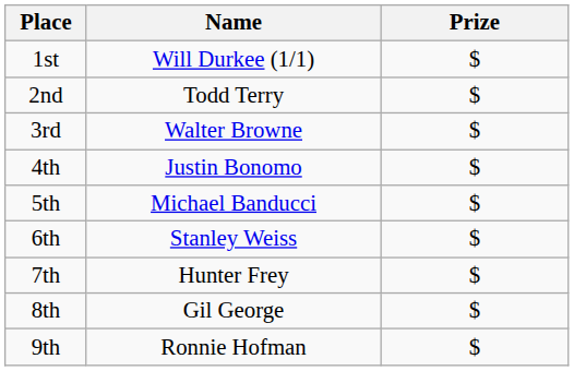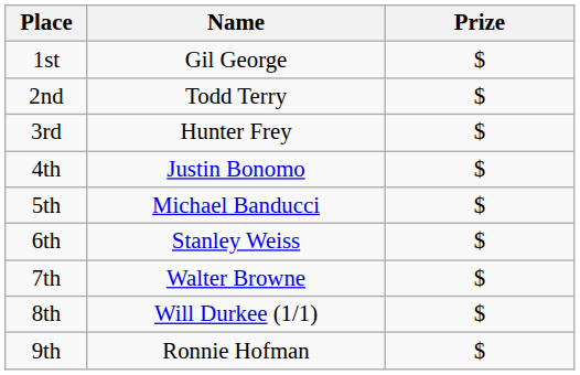 <table class="wikitable" style="text-align:center">
 <tr>
 <th width="50">Place</th>
 <th width="200">Name</th>
 <th width="125">Prize</th>
 </tr>
 <tr>
 <td>1st</td>
-<td><a href='#'>Will Durkee</a> (1/1)</td>
+<td>Gil George</td>
 <td>$</td>
 </tr>
 <tr>
 <td>2nd</td>
 <td>Todd Terry</td>
 <td>$</td>
 </tr>
 <tr>
 <td>3rd</td>
-<td><a href='#'>Walter Browne</a></td>
+<td>Hunter Frey</td>
 <td>$</td>
 </tr>
 <tr>
 <td>4th</td>
 <td><a href='#'>Justin Bonomo</a></td>
 <td>$</td>
 </tr>
 <tr>
 <td>5th</td>
 <td><a href='#'>Michael Banducci</a></td>
 <td>$</td>
 </tr>
 <tr>
 <td>6th</td>
 <td><a href='#'>Stanley Weiss</a></td>
 <td>$</td>
 </tr>
 <tr>
 <td>7th</td>
-<td>Hunter Frey</td>
+<td><a href='#'>Walter Browne</a></td>
 <td>$</td>
 </tr>
 <tr>
 <td>8th</td>
-<td>Gil George</td>
+<td><a href='#'>Will Durkee</a> (1/1)</td>
 <td>$</td>
 </tr>
 <tr>
 <td>9th</td>
 <td>Ronnie Hofman</td>
 <td>$</td>
 </tr>
 </table>
